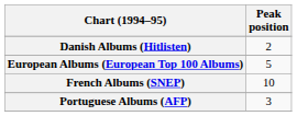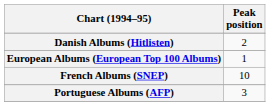 <table class="wikitable sortable plainrowheaders" style="text-align:center;">
 <tr>
 <th>Chart (1994–95)</th>
 <th>Peak <br> position</th>
 </tr>
 <tr>
 </tr>
 <tr>
 </tr>
 <tr>
 </tr>
 <tr>
 </tr>
 <tr>
 <th scope="row">Danish Albums (<a href='#'>Hitlisten</a>)</th>
 <td>2</td>
 </tr>
 <tr>
 </tr>
 <tr>
 <th scope="row">European Albums (<a href='#'>European Top 100 Albums</a>)</th>
-<td>5</td>
+<td>1</td>
 </tr>
 <tr>
 <th scope="row">French Albums (<a href='#'>SNEP</a>)</th>
 <td>10</td>
 </tr>
 <tr>
 </tr>
 <tr>
 </tr>
 <tr>
 </tr>
 <tr>
 </tr>
 <tr>
 </tr>
 <tr>
 <th scope="row">Portuguese Albums (<a href='#'>AFP</a>)</th>
 <td>3</td>
 </tr>
 <tr>
 </tr>
 <tr>
 </tr>
 <tr>
 </tr>
 <tr>
 </tr>
 <tr>
 </tr>
 <tr>
 </tr>
 </table>
